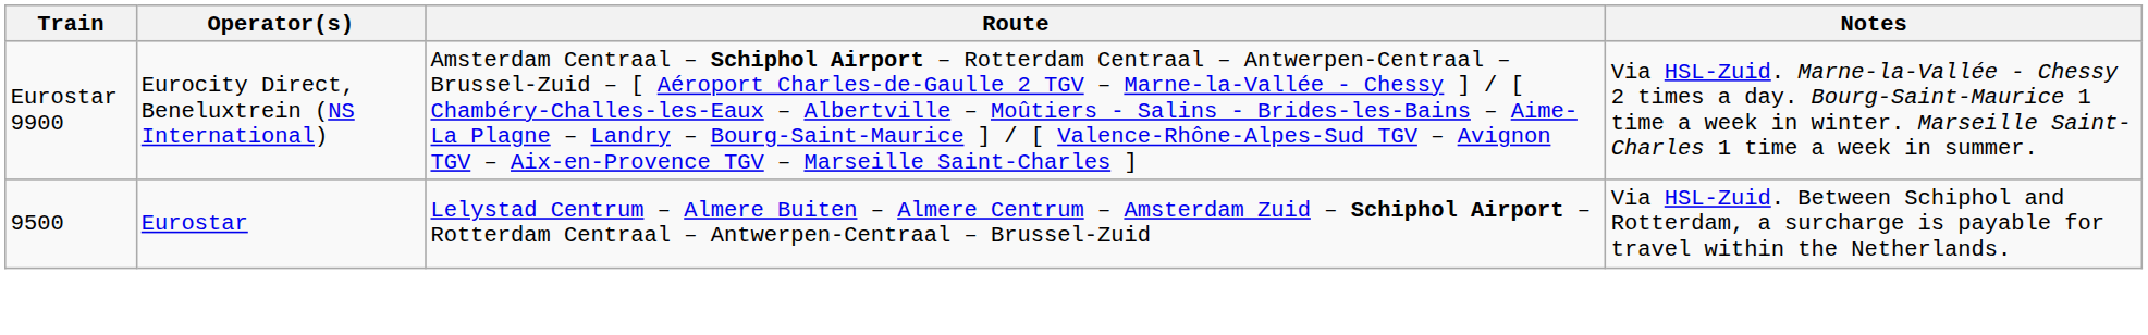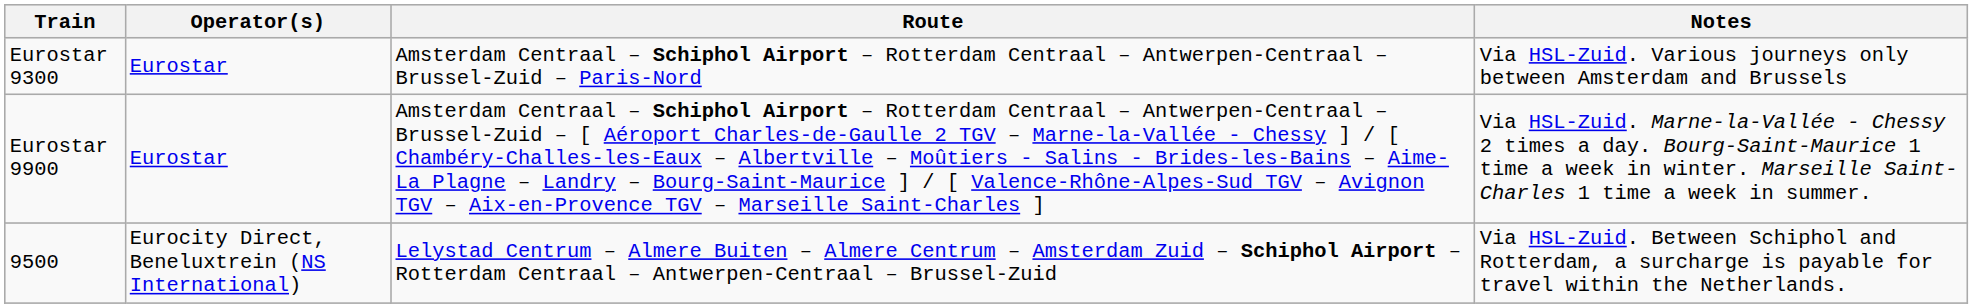 <table class="wikitable">
 <tr>
 <th>Train</th>
 <th>Operator(s)</th>
 <th>Route</th>
 <th>Notes</th>
 </tr>
 <tr>
+<td>Eurostar 9300</td>
+<td><a href='#'>Eurostar</a></td>
+<td>Amsterdam Centraal – <strong>Schiphol Airport</strong> – Rotterdam Centraal – Antwerpen-Centraal – Brussel-Zuid – <a href='#'>Paris-Nord</a></td>
+<td>Via <a href='#'>HSL-Zuid</a>. Various journeys only between Amsterdam and Brussels</td>
+</tr>
+<tr>
 <td>Eurostar 9900</td>
-<td>Eurocity Direct, Beneluxtrein (<a href='#'>NS International</a>)</td>
+<td><a href='#'>Eurostar</a></td>
 <td>Amsterdam Centraal – <strong>Schiphol Airport</strong> – Rotterdam Centraal – Antwerpen-Centraal – Brussel-Zuid – [ <a href='#'>Aéroport Charles-de-Gaulle 2 TGV</a> – <a href='#'>Marne-la-Vallée - Chessy</a> ] / [ <a href='#'>Chambéry-Challes-les-Eaux</a> – <a href='#'>Albertville</a> – <a href='#'>Moûtiers - Salins - Brides-les-Bains</a> – <a href='#'>Aime-La Plagne</a> – <a href='#'>Landry</a> – <a href='#'>Bourg-Saint-Maurice</a> ] / [ <a href='#'>Valence-Rhône-Alpes-Sud TGV</a> – <a href='#'>Avignon TGV</a> – <a href='#'>Aix-en-Provence TGV</a> – <a href='#'>Marseille Saint-Charles</a> ]</td>
 <td>Via <a href='#'>HSL-Zuid</a>. <em>Marne-la-Vallée - Chessy</em> 2 times a day. <em>Bourg-Saint-Maurice</em> 1 time a week in winter. <em>Marseille Saint-Charles</em> 1 time a week in summer.</td>
 </tr>
 <tr>
 <td>9500</td>
-<td><a href='#'>Eurostar</a></td>
+<td>Eurocity Direct, Beneluxtrein (<a href='#'>NS International</a>)</td>
 <td><a href='#'>Lelystad Centrum</a> – <a href='#'>Almere Buiten</a> – <a href='#'>Almere Centrum</a> – <a href='#'>Amsterdam Zuid</a> – <strong>Schiphol Airport</strong> – Rotterdam Centraal – Antwerpen-Centraal – Brussel-Zuid</td>
 <td>Via <a href='#'>HSL-Zuid</a>. Between Schiphol and Rotterdam, a surcharge is payable for travel within the Netherlands.</td>
 </tr>
 </table>
